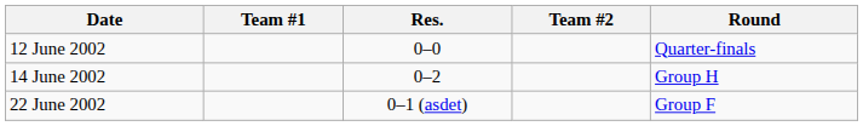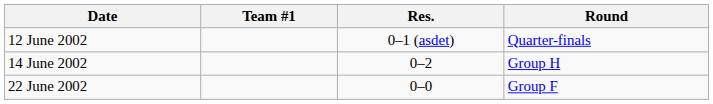 <table class="wikitable" style="text-align: left;" width="60%">
 <tr>
 <th>Date</th>
 <th>Team #1</th>
 <th>Res.</th>
-<th>Team #2</th>
 <th>Round</th>
 </tr>
 <tr>
 <td>12 June 2002</td>
 <td></td>
-<td style="text-align:center;">0–0</td>
-<td></td>
+<td style="text-align:center;">0–1 (<a href='#'>asdet</a>)</td>
 <td><a href='#'>Quarter-finals</a></td>
 </tr>
 <tr>
 <td>14 June 2002</td>
 <td></td>
 <td style="text-align:center;">0–2</td>
-<td></td>
 <td><a href='#'>Group H</a></td>
 </tr>
 <tr>
 <td>22 June 2002</td>
 <td></td>
-<td style="text-align:center;">0–1 (<a href='#'>asdet</a>)</td>
-<td></td>
+<td style="text-align:center;">0–0</td>
 <td><a href='#'>Group F</a></td>
 </tr>
 </table>
